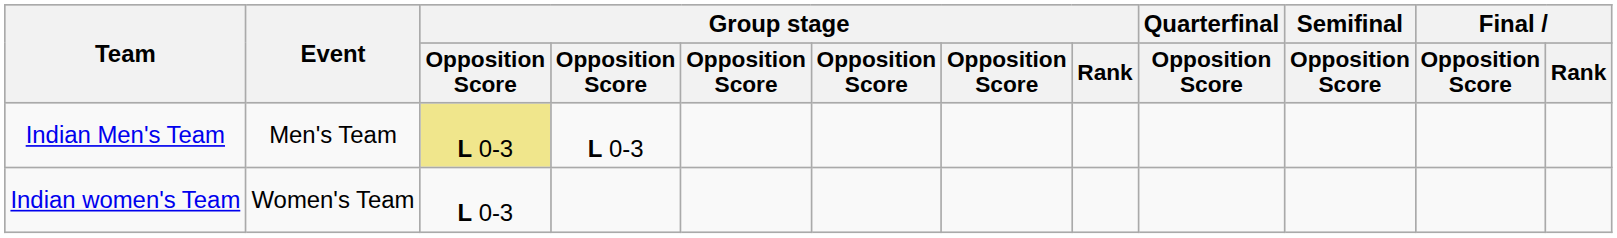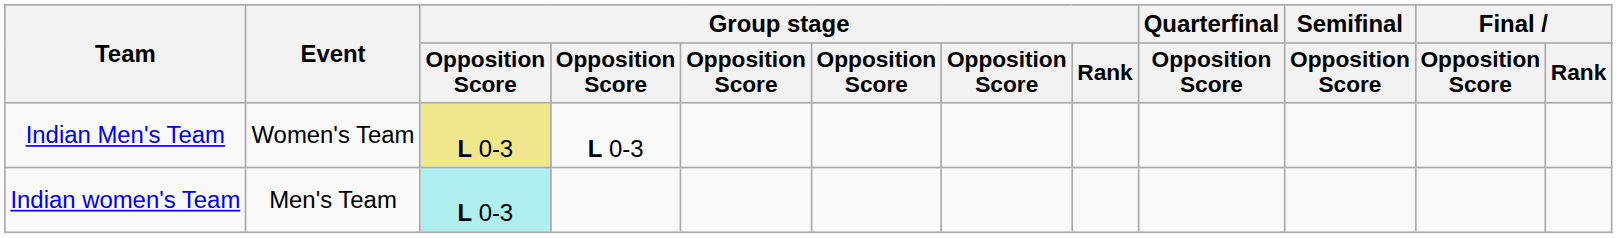 <table class=wikitable style="font-size:90%; text-align:center">
 <tr>
 <th rowspan=2>Team</th>
 <th rowspan=2>Event</th>
 <th colspan=6>Group stage</th>
 <th>Quarterfinal</th>
 <th>Semifinal</th>
 <th colspan=2>Final / </th>
 </tr>
 <tr style=font-size:95%>
 <th>Opposition<br>Score</th>
 <th>Opposition<br>Score</th>
 <th>Opposition<br>Score</th>
 <th>Opposition<br>Score</th>
 <th>Opposition<br>Score</th>
 <th>Rank</th>
 <th>Opposition<br>Score</th>
 <th>Opposition<br>Score</th>
 <th>Opposition<br>Score</th>
 <th>Rank</th>
 </tr>
 <tr>
 <td><a href='#'>Indian Men's Team</a></td>
-<td>Men's Team</td>
+<td>Women's Team</td>
 <td style="background: khaki;"><br><strong>L</strong> 0-3</td>
 <td><br><strong>L</strong> 0-3</td>
 <td></td>
 <td></td>
 <td></td>
 <td></td>
 <td></td>
 <td></td>
 <td></td>
 <td></td>
 </tr>
 <tr>
 <td><a href='#'>Indian women's Team</a></td>
-<td>Women's Team</td>
-<td><br><strong>L</strong> 0-3</td>
+<td>Men's Team</td>
+<td style="background: paleturquoise;"><br><strong>L</strong> 0-3</td>
 <td></td>
 <td></td>
 <td></td>
 <td></td>
 <td></td>
 <td></td>
 <td></td>
 <td></td>
 <td></td>
 </tr>
 </table>
